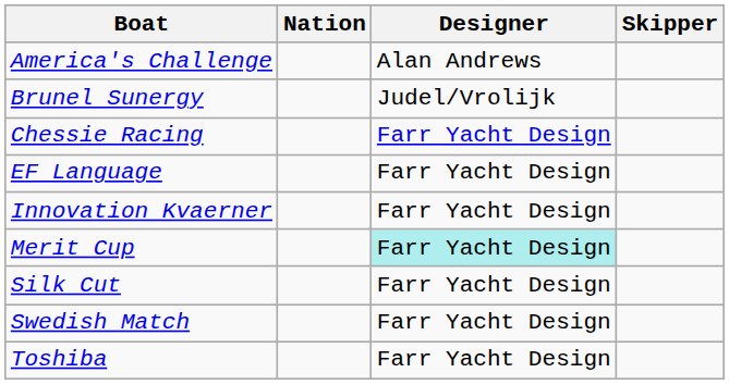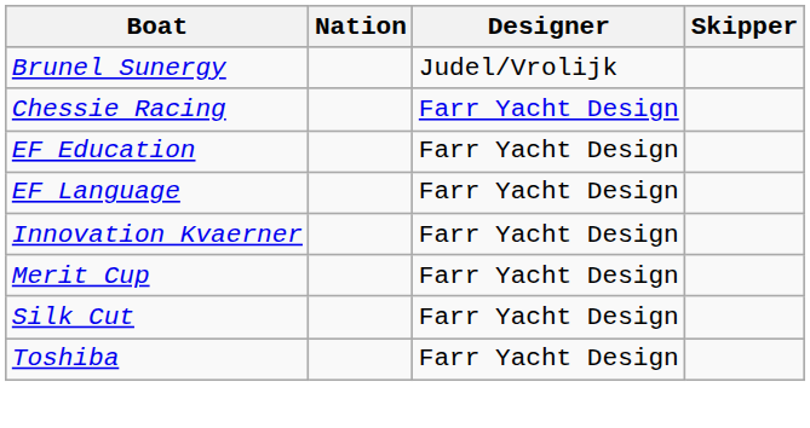 <table class="wikitable sortable">
 <tr>
 <th>Boat</th>
 <th>Nation</th>
 <th>Designer</th>
 <th>Skipper</th>
-</tr>
-<tr>
-<td><em><a href='#'>America's Challenge</a></em></td>
-<td></td>
-<td>Alan Andrews</td>
-<td> </td>
 </tr>
 <tr>
 <td><em><a href='#'>Brunel Sunergy</a></em></td>
 <td></td>
 <td>Judel/Vrolijk</td>
 <td> </td>
 </tr>
 <tr>
 <td><em><a href='#'>Chessie Racing</a></em></td>
 <td></td>
 <td><a href='#'>Farr Yacht Design</a></td>
+<td> </td>
+</tr>
+<tr>
+<td><em><a href='#'>EF Education</a></em></td>
+<td></td>
+<td>Farr Yacht Design</td>
 <td> </td>
 </tr>
 <tr>
 <td><em><a href='#'>EF Language</a></em></td>
 <td></td>
 <td>Farr Yacht Design</td>
 <td> </td>
 </tr>
 <tr>
 <td><em><a href='#'>Innovation Kvaerner</a></em></td>
 <td></td>
 <td>Farr Yacht Design</td>
 <td> </td>
 </tr>
 <tr>
 <td><em><a href='#'>Merit Cup</a></em></td>
 <td></td>
-<td style="background: paleturquoise;">Farr Yacht Design</td>
+<td>Farr Yacht Design</td>
 <td> </td>
 </tr>
 <tr>
 <td><em><a href='#'>Silk Cut</a></em></td>
-<td></td>
-<td>Farr Yacht Design</td>
-<td> </td>
-</tr>
-<tr>
-<td><em><a href='#'>Swedish Match</a></em></td>
 <td></td>
 <td>Farr Yacht Design</td>
 <td> </td>
 </tr>
 <tr>
 <td><em><a href='#'>Toshiba</a></em></td>
 <td></td>
 <td>Farr Yacht Design</td>
 <td> <br> </td>
 </tr>
 </table>
